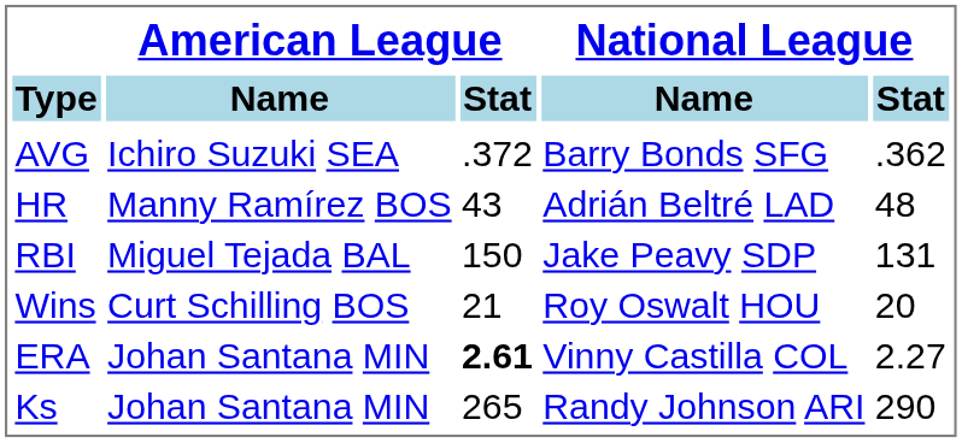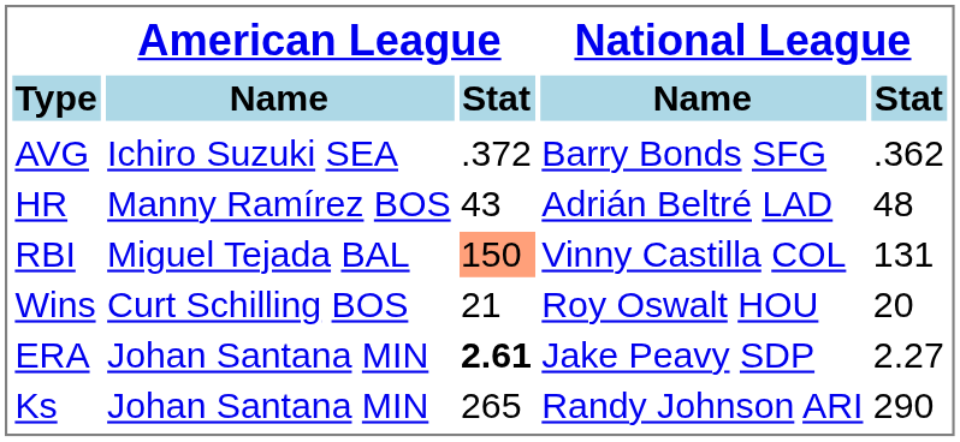 <table cellpadding="1" style="width:auto;font-size: 90%; border: 1px solid gray;">
 <tr align="center" style="font-size: larger;">
 <td> </td>
 <th colspan=2><a href='#'>American League</a></th>
 <th colspan=2><a href='#'>National League</a></th>
 </tr>
 <tr style="background:lightblue;">
 <th>Type</th>
 <th>Name</th>
 <th>Stat</th>
 <th>Name</th>
 <th>Stat</th>
 </tr>
 <tr align="center" style="vertical-align: middle;" style="background:lightblue;">
 </tr>
 <tr>
 <td><a href='#'>AVG</a></td>
 <td><a href='#'>Ichiro Suzuki</a> <a href='#'>SEA</a></td>
 <td>.372</td>
 <td><a href='#'>Barry Bonds</a> <a href='#'>SFG</a></td>
 <td>.362</td>
 </tr>
 <tr>
 <td><a href='#'>HR</a></td>
 <td><a href='#'>Manny Ramírez</a> <a href='#'>BOS</a></td>
 <td>43</td>
 <td><a href='#'>Adrián Beltré</a> <a href='#'>LAD</a></td>
 <td>48</td>
 </tr>
 <tr>
 <td><a href='#'>RBI</a></td>
 <td><a href='#'>Miguel Tejada</a> <a href='#'>BAL</a></td>
-<td>150</td>
-<td><a href='#'>Jake Peavy</a> <a href='#'>SDP</a></td>
+<td style="background: lightsalmon;">150</td>
+<td><a href='#'>Vinny Castilla</a> <a href='#'>COL</a></td>
 <td>131</td>
 </tr>
 <tr>
 <td><a href='#'>Wins</a></td>
 <td><a href='#'>Curt Schilling</a> <a href='#'>BOS</a></td>
 <td>21</td>
 <td><a href='#'>Roy Oswalt</a> <a href='#'>HOU</a></td>
 <td>20</td>
 </tr>
 <tr>
 <td><a href='#'>ERA</a></td>
 <td><a href='#'>Johan Santana</a> <a href='#'>MIN</a></td>
 <td><strong>2.61</strong></td>
-<td><a href='#'>Vinny Castilla</a> <a href='#'>COL</a></td>
+<td><a href='#'>Jake Peavy</a> <a href='#'>SDP</a></td>
 <td>2.27</td>
 </tr>
 <tr>
 <td><a href='#'>Ks</a></td>
 <td><a href='#'>Johan Santana</a> <a href='#'>MIN</a></td>
 <td>265</td>
 <td><a href='#'>Randy Johnson</a> <a href='#'>ARI</a></td>
 <td>290</td>
 </tr>
 </table>
